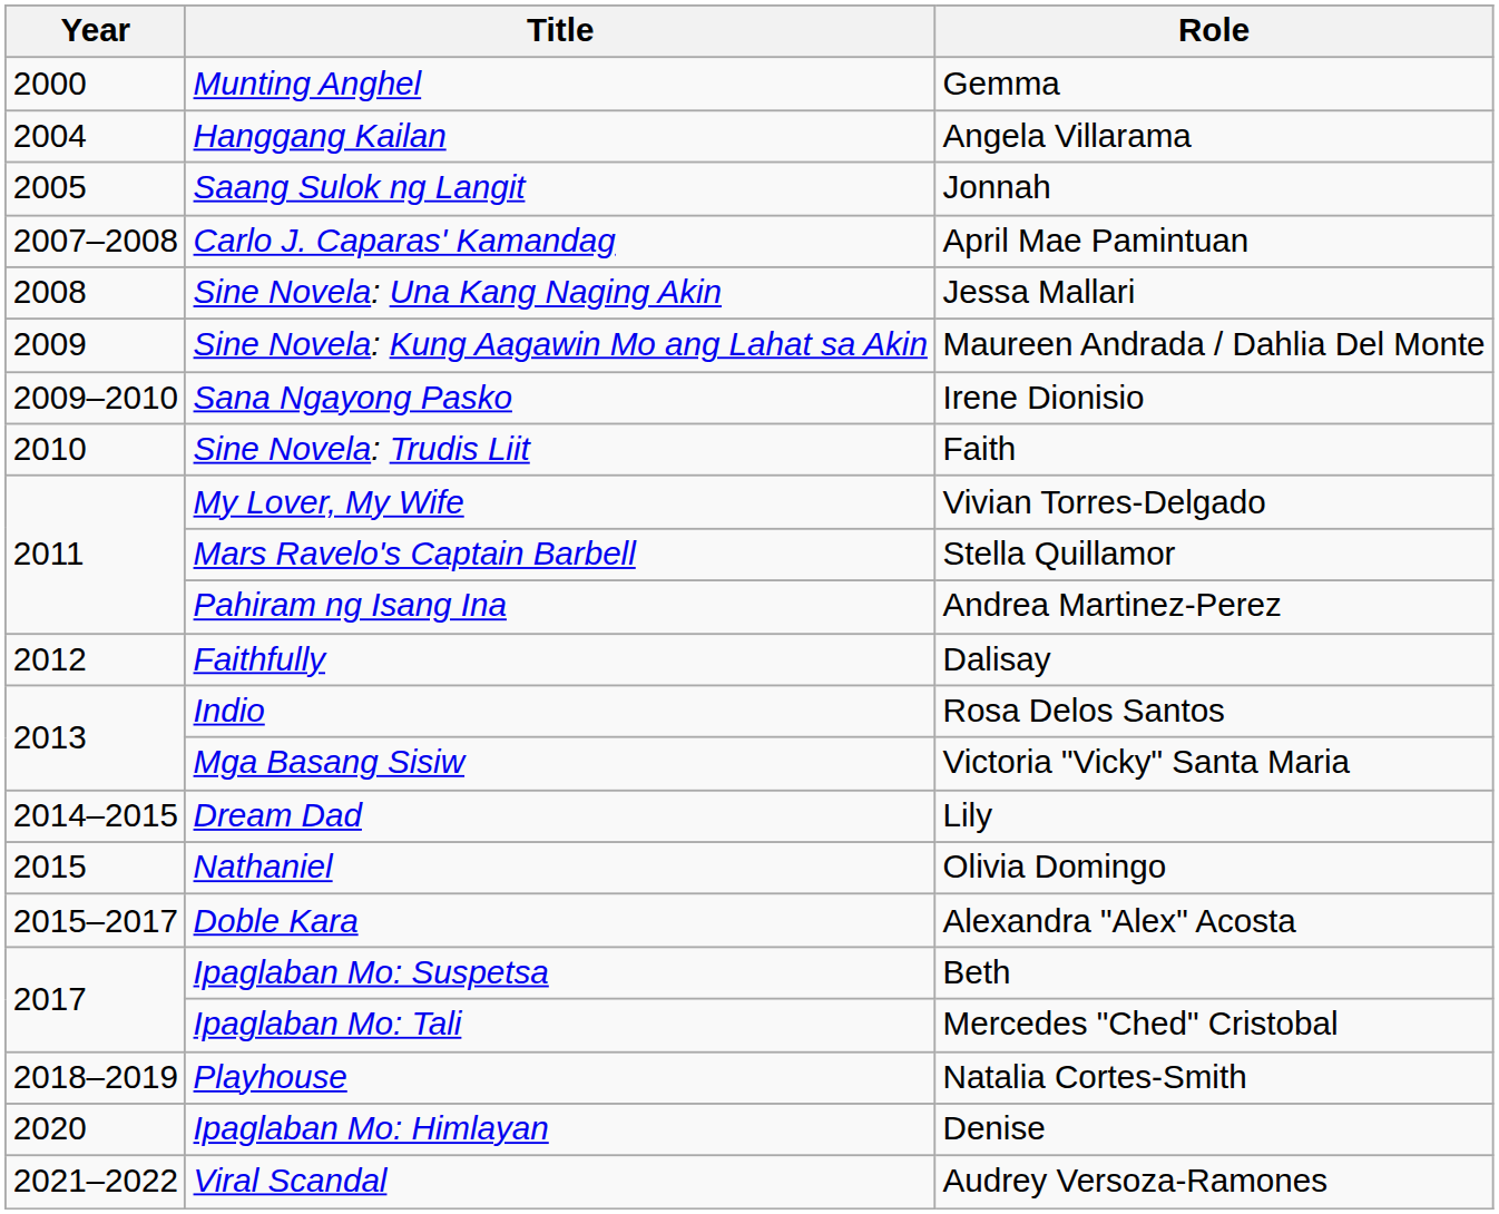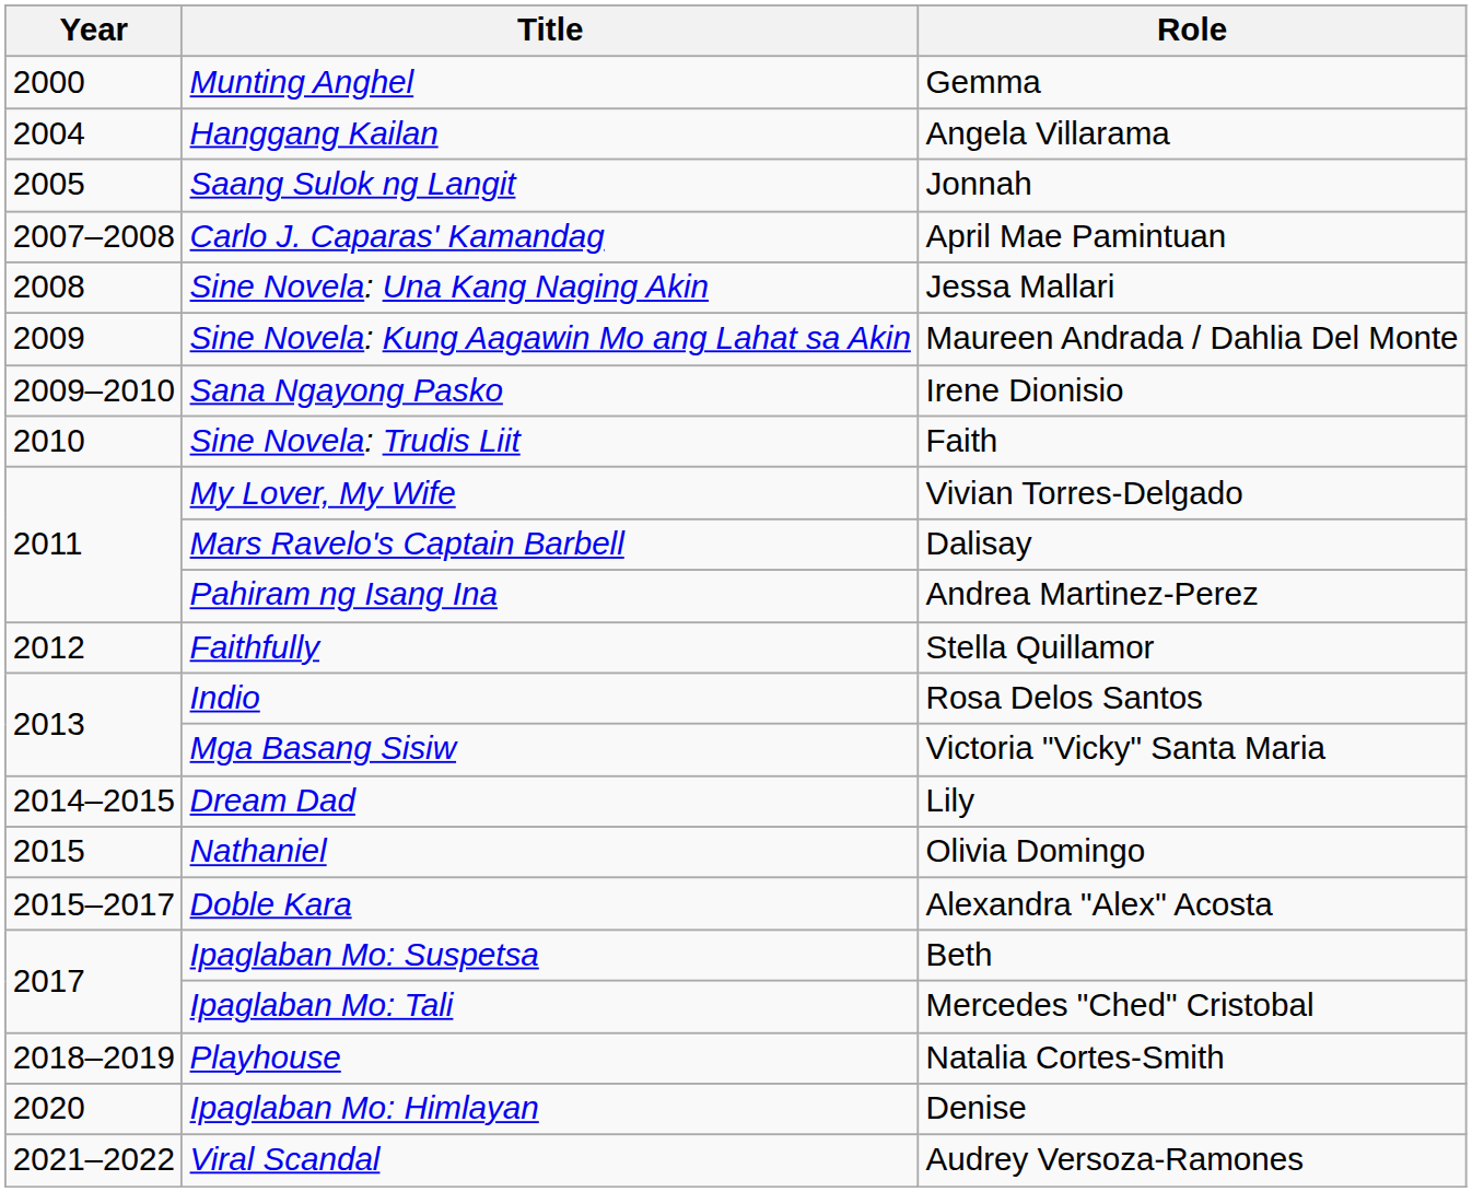 <table class="wikitable sortable">
 <tr>
 <th>Year</th>
 <th>Title</th>
 <th>Role</th>
 </tr>
 <tr>
 <td>2000</td>
 <td><em><a href='#'>Munting Anghel</a></em></td>
 <td>Gemma</td>
 </tr>
 <tr>
 <td>2004</td>
 <td><em><a href='#'>Hanggang Kailan</a></em></td>
 <td>Angela Villarama</td>
 </tr>
 <tr>
 <td>2005</td>
 <td><em><a href='#'>Saang Sulok ng Langit</a></em></td>
 <td>Jonnah</td>
 </tr>
 <tr>
 <td>2007–2008</td>
 <td><em><a href='#'>Carlo J. Caparas' Kamandag</a></em></td>
 <td>April Mae Pamintuan</td>
 </tr>
 <tr>
 <td>2008</td>
 <td><em><a href='#'>Sine Novela</a>: <a href='#'>Una Kang Naging Akin</a></em></td>
 <td>Jessa Mallari</td>
 </tr>
 <tr>
 <td>2009</td>
 <td><em><a href='#'>Sine Novela</a>: <a href='#'>Kung Aagawin Mo ang Lahat sa Akin</a></em></td>
 <td>Maureen Andrada / Dahlia Del Monte</td>
 </tr>
 <tr>
 <td>2009–2010</td>
 <td><em><a href='#'>Sana Ngayong Pasko</a></em></td>
 <td>Irene Dionisio</td>
 </tr>
 <tr>
 <td>2010</td>
 <td><em><a href='#'>Sine Novela</a>: <a href='#'>Trudis Liit</a></em></td>
 <td>Faith</td>
 </tr>
 <tr>
 <td rowspan="3">2011</td>
 <td><em><a href='#'>My Lover, My Wife</a></em></td>
 <td>Vivian Torres-Delgado</td>
 </tr>
 <tr>
 <td><em><a href='#'>Mars Ravelo's Captain Barbell</a></em></td>
-<td>Stella Quillamor</td>
+<td>Dalisay</td>
 </tr>
 <tr>
 <td><em><a href='#'>Pahiram ng Isang Ina</a></em></td>
 <td>Andrea Martinez-Perez</td>
 </tr>
 <tr>
 <td>2012</td>
 <td><em><a href='#'>Faithfully</a></em></td>
-<td>Dalisay</td>
+<td>Stella Quillamor</td>
 </tr>
 <tr>
 <td rowspan="2">2013</td>
 <td><em><a href='#'>Indio</a></em></td>
 <td>Rosa Delos Santos</td>
 </tr>
 <tr>
 <td><em><a href='#'>Mga Basang Sisiw</a></em></td>
 <td>Victoria "Vicky" Santa Maria </td>
 </tr>
 <tr>
 <td>2014–2015</td>
 <td><em><a href='#'>Dream Dad</a></em></td>
 <td>Lily</td>
 </tr>
 <tr>
 <td>2015</td>
 <td><em><a href='#'>Nathaniel</a></em></td>
 <td>Olivia Domingo</td>
 </tr>
 <tr>
 <td>2015–2017</td>
 <td><em><a href='#'>Doble Kara</a></em></td>
 <td>Alexandra "Alex" Acosta</td>
 </tr>
 <tr>
 <td rowspan="2">2017</td>
 <td><em><a href='#'>Ipaglaban Mo: Suspetsa</a></em></td>
 <td>Beth</td>
 </tr>
 <tr>
 <td><em><a href='#'>Ipaglaban Mo: Tali</a></em></td>
 <td>Mercedes "Ched" Cristobal</td>
 </tr>
 <tr>
 <td>2018–2019</td>
 <td><em><a href='#'>Playhouse</a></em></td>
 <td>Natalia Cortes-Smith</td>
 </tr>
 <tr>
 <td>2020</td>
 <td><em><a href='#'>Ipaglaban Mo: Himlayan</a></em></td>
 <td>Denise</td>
 </tr>
 <tr>
 <td>2021–2022</td>
 <td><em><a href='#'>Viral Scandal</a></em></td>
 <td>Audrey Versoza-Ramones</td>
 </tr>
 </table>
